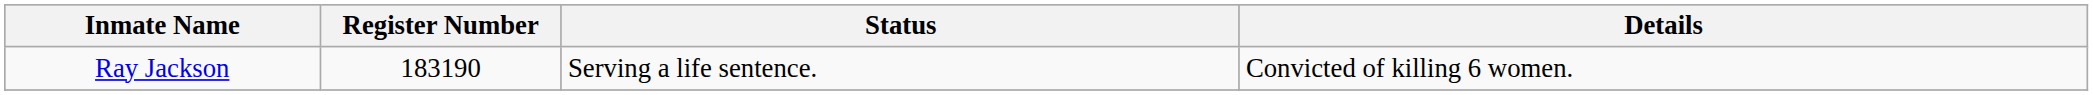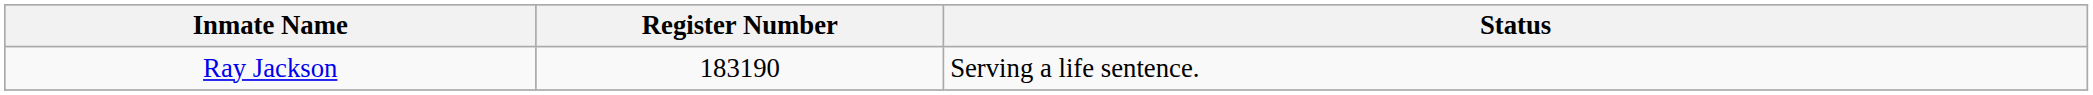 <table class="wikitable sortable">
 <tr>
 <th width=13%>Inmate Name</th>
 <th width=10%>Register Number</th>
 <th width=28%>Status</th>
-<th width=35%>Details</th>
 </tr>
 <tr>
 <td style="text-align:center;"><a href='#'> Ray Jackson</a></td>
 <td style="text-align:center;">183190</td>
 <td>Serving a life sentence.</td>
-<td>Convicted of killing 6 women.</td>
 </tr>
 </table>
